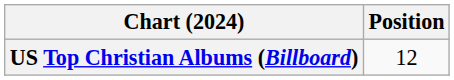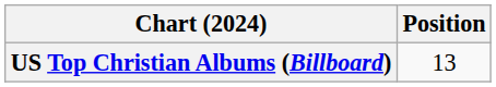 <table class="wikitable sortable plainrowheaders" style="text-align:center">
 <tr>
 <th scope="col">Chart (2024)</th>
 <th scope="col">Position</th>
 </tr>
 <tr>
 <th scope="row">US <a href='#'>Top Christian Albums</a> (<a href='#'><em>Billboard</em></a>)</th>
-<td>12</td>
+<td>13</td>
 </tr>
 </table>
